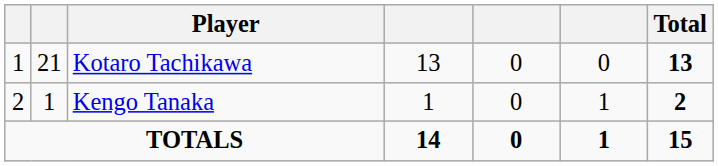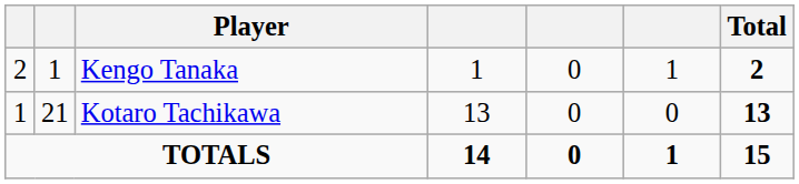 <table class="wikitable sortable" style="text-align:center">
 <tr>
 <th width=10></th>
 <th width=10></th>
 <th width=200>Player</th>
 <th width=50></th>
 <th width=50></th>
 <th width=50></th>
 <th>Total</th>
 </tr>
 <tr>
+<td rowspan="1">2</td>
+<td>1</td>
+<td align="left"> <a href='#'>Kengo Tanaka</a></td>
+<td>1</td>
+<td>0</td>
+<td>1</td>
+<td><strong>2</strong></td>
+</tr>
+<tr>
 <td rowspan="1">1</td>
 <td>21</td>
 <td align="left"> <a href='#'>Kotaro Tachikawa</a></td>
 <td>13</td>
 <td>0</td>
 <td>0</td>
 <td><strong>13</strong></td>
 </tr>
 <tr>
-<td rowspan="1">2</td>
-<td>1</td>
-<td align="left"> <a href='#'>Kengo Tanaka</a></td>
-<td>1</td>
-<td>0</td>
-<td>1</td>
-<td><strong>2</strong></td>
-</tr>
-<tr>
 <td colspan="3"><strong>TOTALS</strong></td>
 <td><strong>14</strong></td>
 <td><strong>0</strong></td>
 <td><strong>1</strong></td>
 <td><strong>15</strong></td>
 </tr>
 </table>
